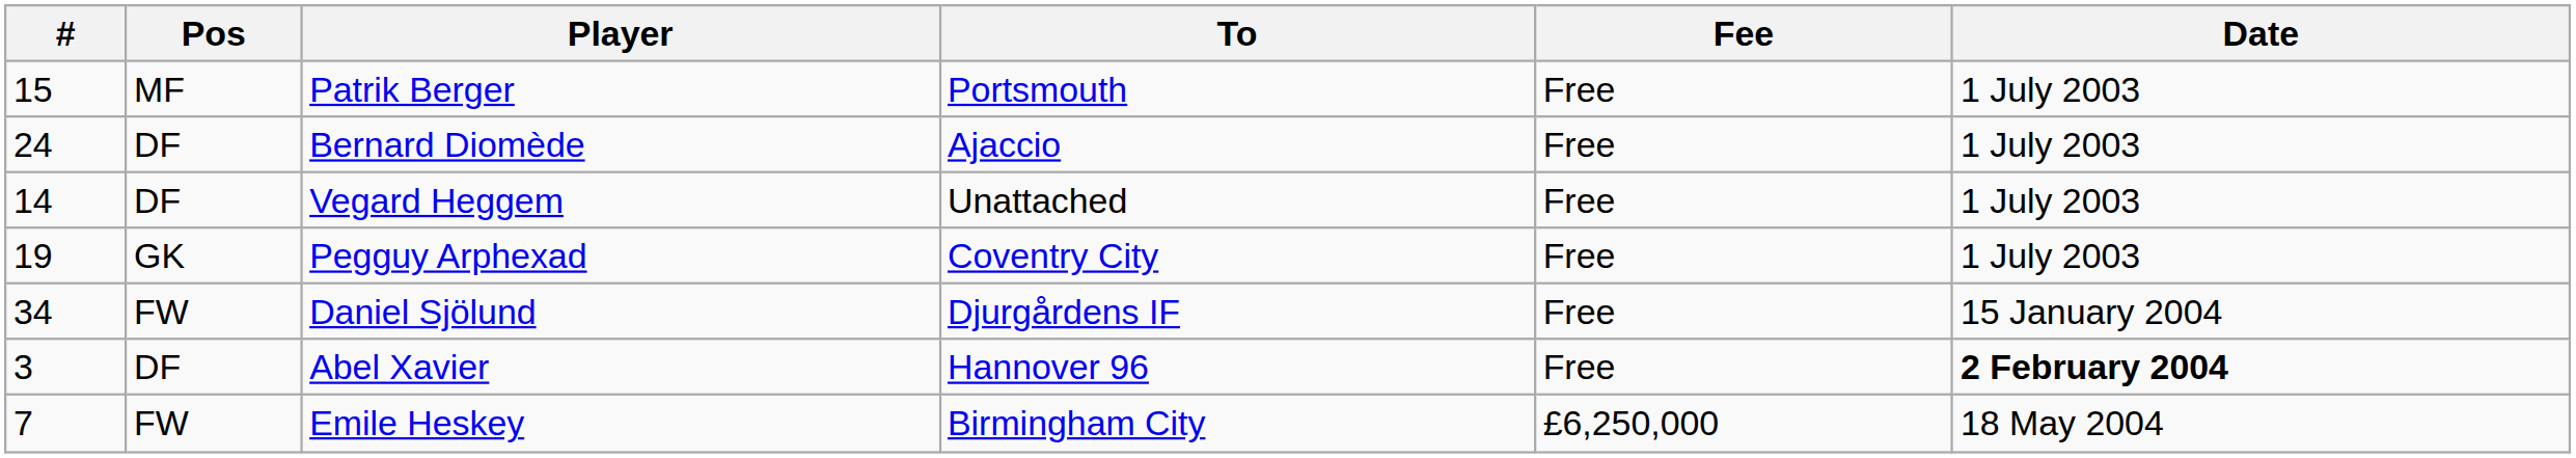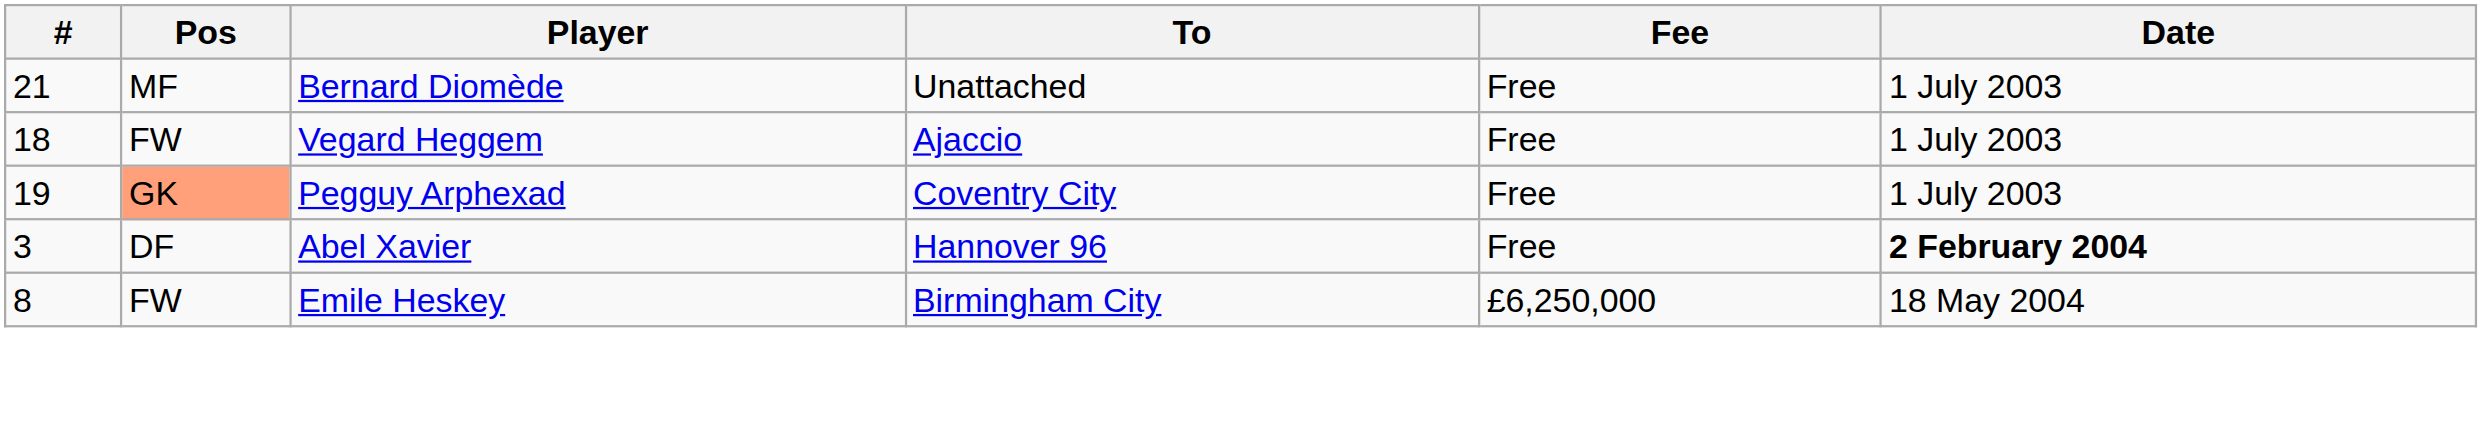 <table class="wikitable" style="width:70%; text-align:center; font-size:95%; text-align:left;">
 <tr>
 <th>#</th>
 <th>Pos</th>
 <th>Player</th>
 <th>To</th>
 <th>Fee</th>
 <th>Date</th>
 </tr>
 <tr>
-<td>15</td>
+<td>21</td>
 <td>MF</td>
-<td> <a href='#'>Patrik Berger</a></td>
-<td> <a href='#'>Portsmouth</a></td>
+<td> <a href='#'>Bernard Diomède</a></td>
+<td>Unattached</td>
 <td>Free</td>
 <td>1 July 2003</td>
 </tr>
 <tr>
-<td>24</td>
-<td>DF</td>
-<td> <a href='#'>Bernard Diomède</a></td>
+<td>18</td>
+<td>FW</td>
+<td> <a href='#'>Vegard Heggem</a></td>
 <td> <a href='#'>Ajaccio</a></td>
 <td>Free</td>
 <td>1 July 2003</td>
 </tr>
 <tr>
-<td>14</td>
-<td>DF</td>
-<td> <a href='#'>Vegard Heggem</a></td>
-<td>Unattached</td>
-<td>Free</td>
-<td>1 July 2003</td>
-</tr>
-<tr>
 <td>19</td>
-<td>GK</td>
+<td style="background: lightsalmon;">GK</td>
 <td> <a href='#'>Pegguy Arphexad</a></td>
 <td> <a href='#'>Coventry City</a></td>
 <td>Free</td>
 <td>1 July 2003</td>
-</tr>
-<tr>
-<td>34</td>
-<td>FW</td>
-<td> <a href='#'>Daniel Sjölund</a></td>
-<td> <a href='#'>Djurgårdens IF</a></td>
-<td>Free</td>
-<td>15 January 2004</td>
 </tr>
 <tr>
 <td>3</td>
 <td>DF</td>
 <td> <a href='#'>Abel Xavier</a></td>
 <td> <a href='#'>Hannover 96</a></td>
 <td>Free</td>
 <td><strong>2 February 2004</strong></td>
 </tr>
 <tr>
-<td>7</td>
+<td>8</td>
 <td>FW</td>
 <td> <a href='#'>Emile Heskey</a></td>
 <td> <a href='#'>Birmingham City</a></td>
 <td>£6,250,000</td>
 <td>18 May 2004</td>
 </tr>
 </table>
